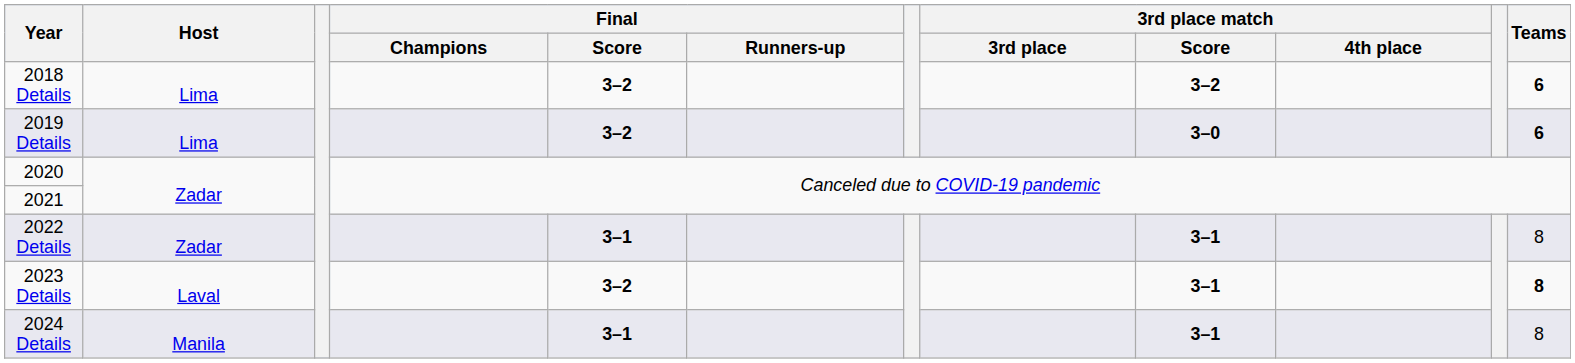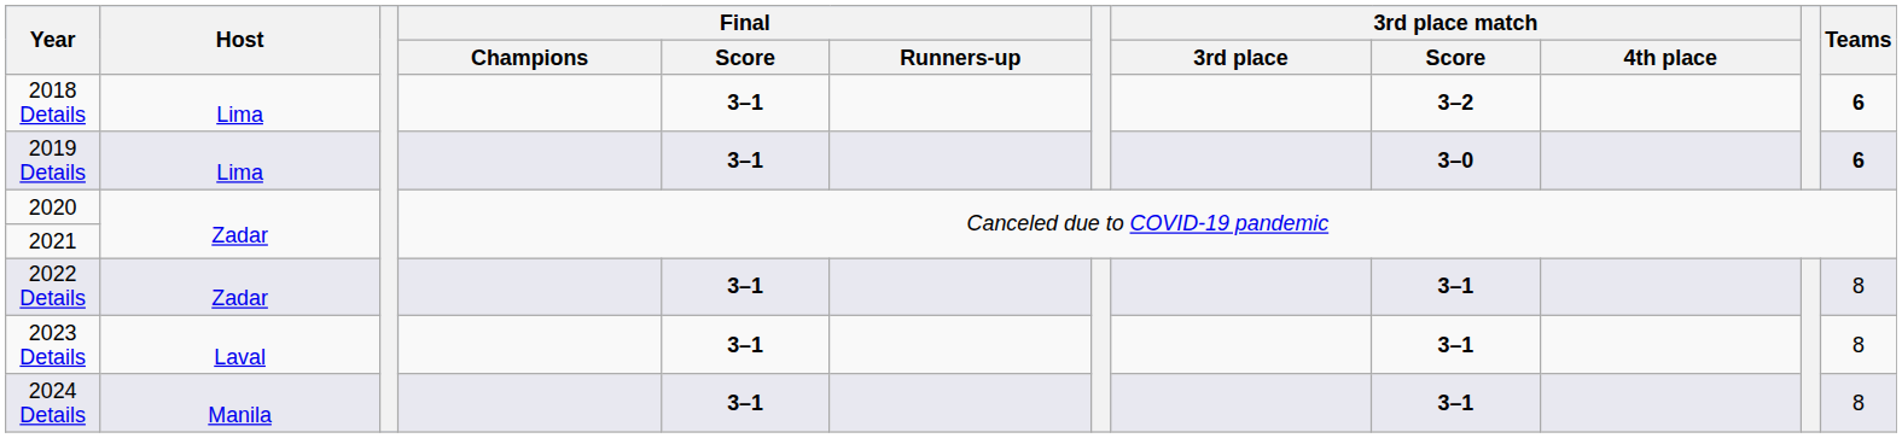 <table class="wikitable" style="font-size:90%; width:100%; text-align:center;">
 <tr bgcolor=#c1d8ff>
 <th rowspan=2 width=5%>Year</th>
 <th rowspan=2 width=15%>Host</th>
 <th width=1% rowspan=9 bgcolor=#ffffff></th>
 <th colspan=3>Final</th>
 <th width=1% rowspan=4 bgcolor=#ffffff></th>
 <th colspan=3>3rd place match</th>
 <th width=1% rowspan=4 bgcolor=#ffffff></th>
 <th rowspan=2 width=5%>Teams</th>
 </tr>
 <tr bgcolor=#efefef>
 <th width=14%>Champions</th>
 <th width=9%>Score</th>
 <th width=14%>Runners-up</th>
 <th width=14%>3rd place</th>
 <th width=9%>Score</th>
 <th width=14%>4th place</th>
 </tr>
 <tr>
 <td>2018<br><a href='#'>Details</a></td>
 <td><br><a href='#'>Lima</a></td>
 <td><strong></strong></td>
-<td><strong>3–2</strong></td>
+<td><strong>3–1</strong></td>
 <td></td>
 <td></td>
 <td><strong>3–2</strong></td>
 <td></td>
 <td><strong>6</strong></td>
 </tr>
 <tr bgcolor=#e8e8f0>
 <td>2019<br><a href='#'>Details</a></td>
 <td><br><a href='#'>Lima</a></td>
 <td><strong></strong></td>
-<td><strong>3–2</strong></td>
+<td><strong>3–1</strong></td>
 <td></td>
 <td></td>
 <td><strong>3–0</strong></td>
 <td></td>
 <td><strong>6</strong></td>
 </tr>
 <tr>
 <td>2020</td>
 <td rowspan=2><br><a href='#'>Zadar</a></td>
 <td colspan=9 rowspan=2><em>Canceled due to <a href='#'>COVID-19 pandemic</a></em></td>
 </tr>
 <tr>
 <td>2021</td>
 </tr>
 <tr bgcolor=#e8e8f0>
 <td>2022<br><a href='#'>Details</a></td>
 <td><br><a href='#'>Zadar</a></td>
 <td><strong></strong></td>
 <td><strong>3–1</strong></td>
 <td></td>
 <th rowspan=3 width=1% bgcolor=#ffffff></th>
 <td></td>
 <td><strong>3–1</strong></td>
 <td></td>
 <th rowspan=3 width=1% bgcolor=#ffffff></th>
 <td>8</td>
 </tr>
 <tr>
 <td>2023<br><a href='#'>Details</a></td>
 <td><br><a href='#'>Laval</a></td>
 <td><strong></strong></td>
-<td><strong>3–2</strong></td>
+<td><strong>3–1</strong></td>
 <td></td>
 <td></td>
 <td><strong>3–1</strong></td>
 <td></td>
-<td><strong>8</strong></td>
+<td>8</td>
 </tr>
 <tr bgcolor=#e8e8f0>
 <td>2024<br><a href='#'>Details</a></td>
 <td><br><a href='#'>Manila</a></td>
 <td><strong></strong></td>
 <td><strong>3–1</strong></td>
 <td></td>
 <td></td>
 <td><strong>3–1</strong></td>
 <td></td>
 <td>8</td>
 </tr>
 </table>
